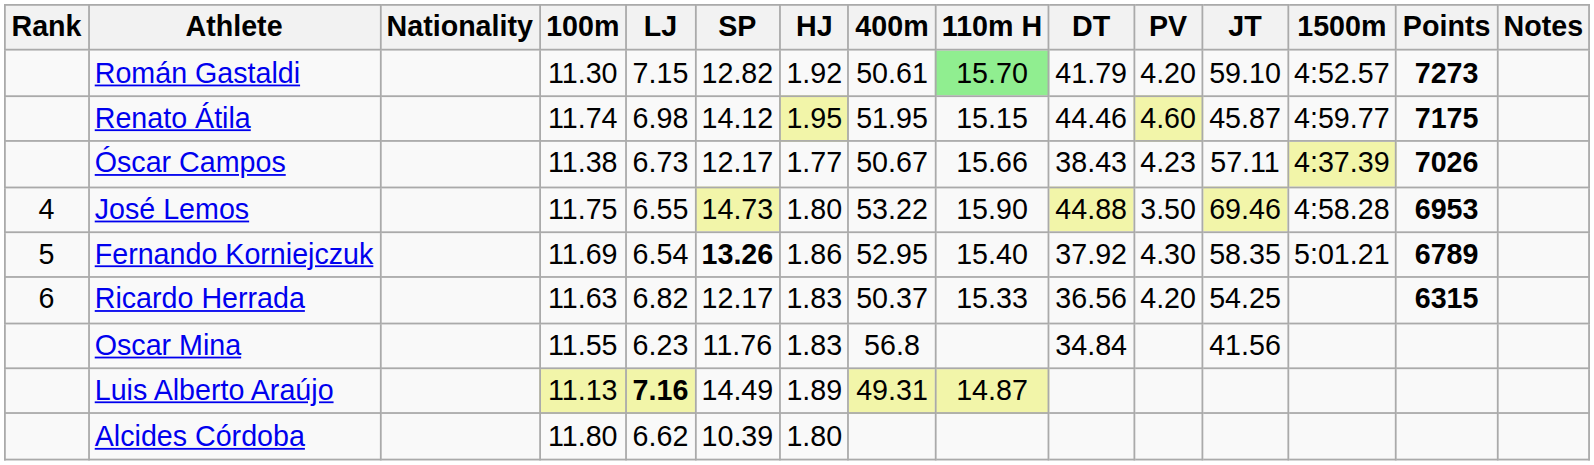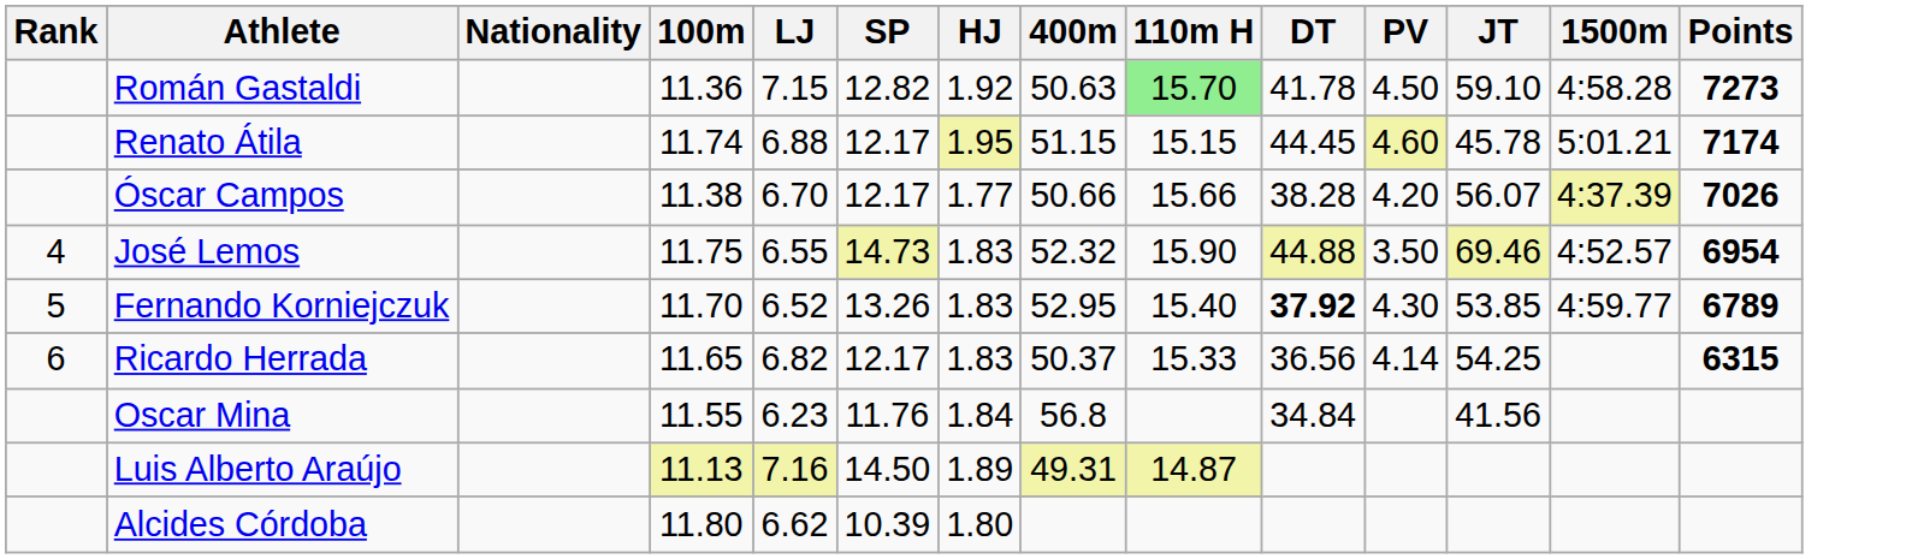 <table class="wikitable sortable" style=" text-align:center;">
 <tr>
 <th>Rank</th>
 <th>Athlete</th>
 <th>Nationality</th>
 <th>100m</th>
 <th>LJ</th>
 <th>SP</th>
 <th>HJ</th>
 <th>400m</th>
 <th>110m H</th>
 <th>DT</th>
 <th>PV</th>
 <th>JT</th>
 <th>1500m</th>
 <th>Points</th>
-<th>Notes</th>
 </tr>
 <tr>
 <td></td>
 <td align=left><a href='#'>Román Gastaldi</a></td>
 <td align=left></td>
-<td>11.30</td>
+<td>11.36</td>
 <td>7.15</td>
 <td>12.82</td>
 <td>1.92</td>
-<td>50.61</td>
+<td>50.63</td>
 <td style="background: lightgreen;">15.70</td>
-<td>41.79</td>
-<td>4.20</td>
+<td>41.78</td>
+<td>4.50</td>
 <td>59.10</td>
-<td>4:52.57</td>
+<td>4:58.28</td>
 <td><strong>7273</strong></td>
-<td></td>
 </tr>
 <tr>
 <td></td>
 <td align=left><a href='#'>Renato Átila</a></td>
 <td align=left></td>
 <td>11.74</td>
-<td>6.98</td>
-<td>14.12</td>
+<td>6.88</td>
+<td>12.17</td>
 <td bgcolor=#F2F5A9>1.95</td>
-<td>51.95</td>
+<td>51.15</td>
 <td>15.15</td>
-<td>44.46</td>
+<td>44.45</td>
 <td bgcolor=#F2F5A9>4.60</td>
-<td>45.87</td>
-<td>4:59.77</td>
-<td><strong>7175</strong></td>
-<td></td>
+<td>45.78</td>
+<td>5:01.21</td>
+<td><strong>7174</strong></td>
 </tr>
 <tr>
 <td></td>
 <td align=left><a href='#'>Óscar Campos</a></td>
 <td align=left></td>
 <td>11.38</td>
-<td>6.73</td>
+<td>6.70</td>
 <td>12.17</td>
 <td>1.77</td>
-<td>50.67</td>
+<td>50.66</td>
 <td>15.66</td>
-<td>38.43</td>
-<td>4.23</td>
-<td>57.11</td>
+<td>38.28</td>
+<td>4.20</td>
+<td>56.07</td>
 <td bgcolor=#F2F5A9>4:37.39</td>
 <td><strong>7026</strong></td>
-<td></td>
 </tr>
 <tr>
 <td>4</td>
 <td align=left><a href='#'>José Lemos</a></td>
 <td align=left></td>
 <td>11.75</td>
 <td>6.55</td>
 <td bgcolor=#F2F5A9>14.73</td>
-<td>1.80</td>
-<td>53.22</td>
+<td>1.83</td>
+<td>52.32</td>
 <td>15.90</td>
 <td bgcolor=#F2F5A9>44.88</td>
 <td>3.50</td>
 <td bgcolor=#F2F5A9>69.46</td>
-<td>4:58.28</td>
-<td><strong>6953</strong></td>
-<td></td>
+<td>4:52.57</td>
+<td><strong>6954</strong></td>
 </tr>
 <tr>
 <td>5</td>
 <td align=left><a href='#'>Fernando Korniejczuk</a></td>
 <td align=left></td>
-<td>11.69</td>
-<td>6.54</td>
-<td><strong>13.26</strong></td>
-<td>1.86</td>
+<td>11.70</td>
+<td>6.52</td>
+<td>13.26</td>
+<td>1.83</td>
 <td>52.95</td>
 <td>15.40</td>
-<td>37.92</td>
+<td><strong>37.92</strong></td>
 <td>4.30</td>
-<td>58.35</td>
-<td>5:01.21</td>
+<td>53.85</td>
+<td>4:59.77</td>
 <td><strong>6789</strong></td>
-<td></td>
 </tr>
 <tr>
 <td>6</td>
 <td align=left><a href='#'>Ricardo Herrada</a></td>
 <td align=left></td>
-<td>11.63</td>
+<td>11.65</td>
 <td>6.82</td>
 <td>12.17</td>
 <td>1.83</td>
 <td>50.37</td>
 <td>15.33</td>
 <td>36.56</td>
-<td>4.20</td>
+<td>4.14</td>
 <td>54.25</td>
 <td></td>
 <td><strong>6315</strong></td>
-<td></td>
 </tr>
 <tr>
 <td></td>
 <td align=left><a href='#'>Oscar Mina</a></td>
 <td align=left></td>
 <td>11.55</td>
 <td>6.23</td>
 <td>11.76</td>
-<td>1.83</td>
+<td>1.84</td>
 <td>56.8</td>
 <td></td>
 <td>34.84</td>
 <td></td>
 <td>41.56</td>
 <td></td>
 <td><strong></strong></td>
-<td></td>
 </tr>
 <tr>
 <td></td>
 <td align=left><a href='#'>Luis Alberto Araújo</a></td>
 <td align=left></td>
 <td bgcolor=#F2F5A9>11.13</td>
-<td bgcolor=#F2F5A9><strong>7.16</strong></td>
-<td>14.49</td>
+<td bgcolor=#F2F5A9>7.16</td>
+<td>14.50</td>
 <td>1.89</td>
 <td bgcolor=#F2F5A9>49.31</td>
 <td bgcolor=#F2F5A9>14.87</td>
 <td></td>
 <td></td>
 <td></td>
 <td></td>
 <td><strong></strong></td>
-<td></td>
 </tr>
 <tr>
 <td></td>
 <td align=left><a href='#'>Alcides Córdoba</a></td>
 <td align=left></td>
 <td>11.80</td>
 <td>6.62</td>
 <td>10.39</td>
 <td>1.80</td>
 <td></td>
 <td></td>
 <td></td>
 <td></td>
 <td></td>
 <td></td>
 <td><strong></strong></td>
-<td></td>
 </tr>
 </table>
